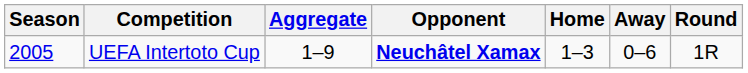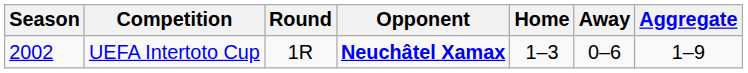 <table class="wikitable">
 <tr>
 <th>Season</th>
 <th>Competition</th>
-<th><a href='#'>Aggregate</a></th>
+<th>Round</th>
 <th>Opponent</th>
 <th>Home</th>
 <th>Away</th>
-<th>Round</th>
+<th><a href='#'>Aggregate</a></th>
 </tr>
 <tr>
-<td><a href='#'>2005</a></td>
+<td><a href='#'>2002</a></td>
 <td><a href='#'>UEFA Intertoto Cup</a></td>
-<td align=center>1–9</td>
+<td align=center>1R</td>
 <td><strong> <a href='#'>Neuchâtel Xamax</a></strong></td>
 <td align=center>1–3</td>
 <td align=center>0–6</td>
-<td align=center>1R</td>
+<td align=center>1–9</td>
 </tr>
 </table>
